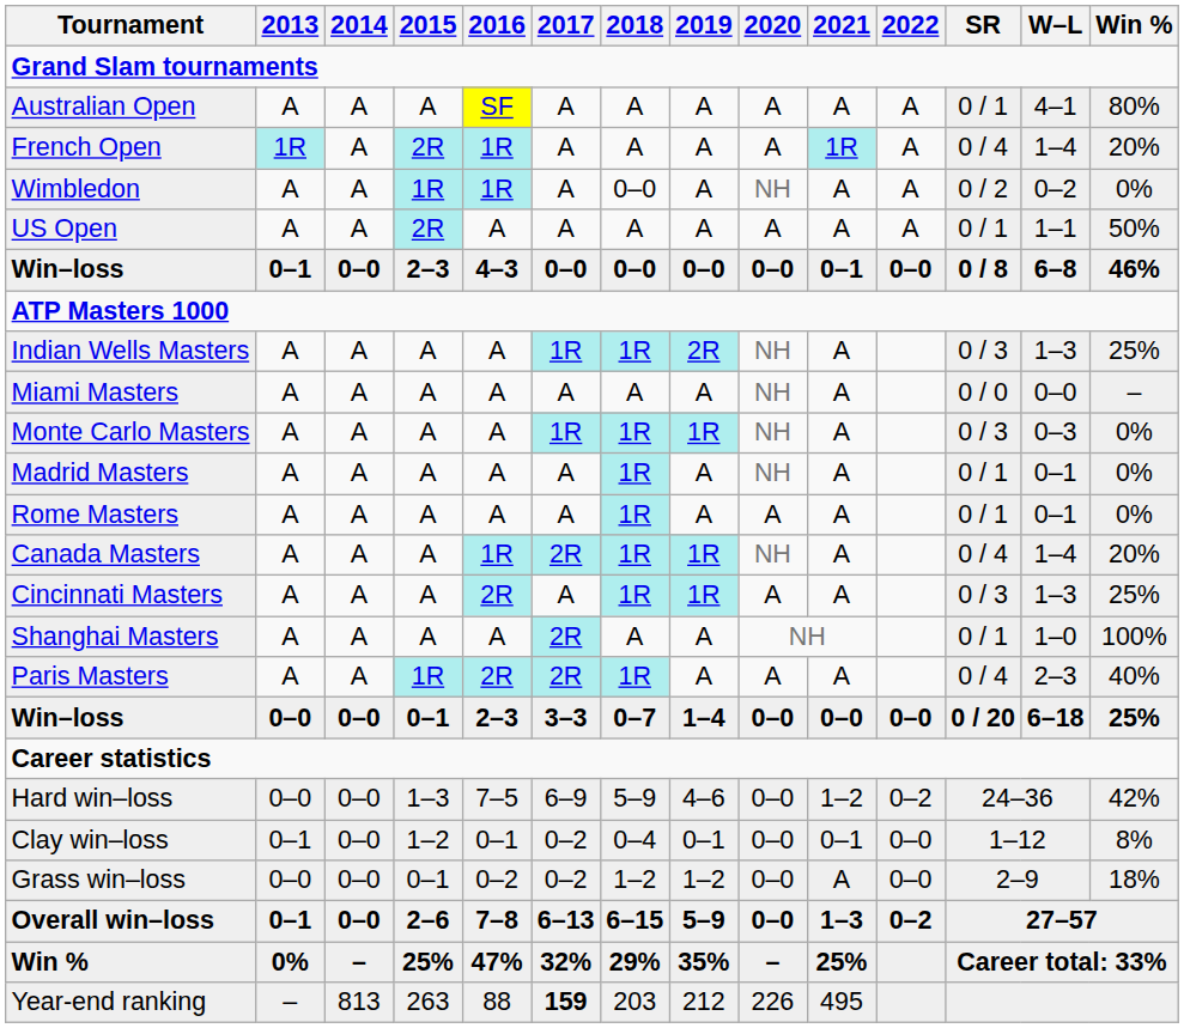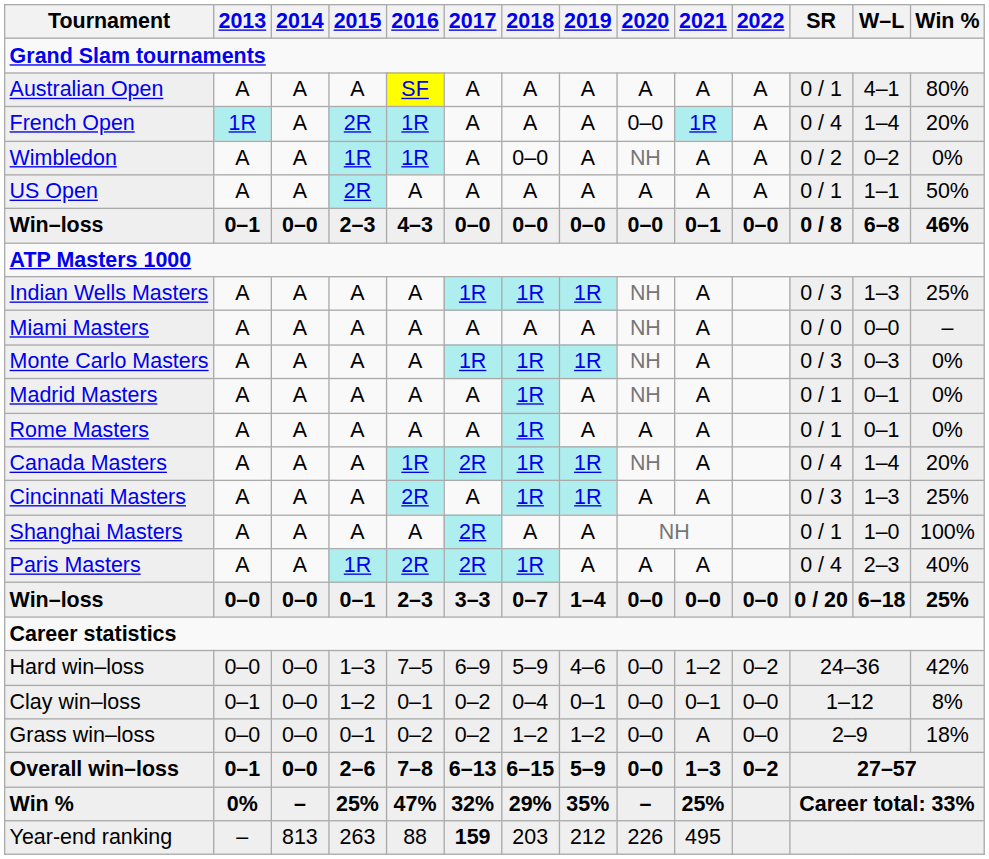 <table class=wikitable style=text-align:center>
 <tr>
 <th>Tournament</th>
 <th><a href='#'>2013</a></th>
 <th><a href='#'>2014</a></th>
 <th><a href='#'>2015</a></th>
 <th><a href='#'>2016</a></th>
 <th><a href='#'>2017</a></th>
 <th><a href='#'>2018</a></th>
 <th><a href='#'>2019</a></th>
 <th><a href='#'>2020</a></th>
 <th><a href='#'>2021</a></th>
 <th><a href='#'>2022</a></th>
 <th>SR</th>
 <th>W–L</th>
 <th>Win %</th>
 </tr>
 <tr>
 <td colspan="14" style="text-align:left"><strong><a href='#'>Grand Slam tournaments</a></strong></td>
 </tr>
 <tr>
 <td align="left" style="background:#efefef"><a href='#'>Australian Open</a></td>
 <td>A</td>
 <td>A</td>
 <td>A</td>
 <td style="background:yellow"><a href='#'>SF</a></td>
 <td>A</td>
 <td>A</td>
 <td>A</td>
 <td>A</td>
 <td>A</td>
 <td>A</td>
 <td style="background:#efefef">0 / 1</td>
 <td style="background:#efefef">4–1</td>
 <td style="background:#efefef">80%</td>
 </tr>
 <tr>
 <td align="left" style="background:#efefef"><a href='#'>French Open</a></td>
 <td style="background:#afeeee"><a href='#'>1R</a></td>
 <td>A</td>
 <td style="background:#afeeee"><a href='#'>2R</a></td>
 <td style="background:#afeeee"><a href='#'>1R</a></td>
 <td>A</td>
 <td>A</td>
 <td>A</td>
-<td>A</td>
+<td>0–0</td>
 <td style="background:#afeeee"><a href='#'>1R</a></td>
 <td>A</td>
 <td style="background:#efefef">0 / 4</td>
 <td style="background:#efefef">1–4</td>
 <td style="background:#efefef">20%</td>
 </tr>
 <tr>
 <td align="left" style="background:#efefef"><a href='#'>Wimbledon</a></td>
 <td>A</td>
 <td>A</td>
 <td style="background:#afeeee"><a href='#'>1R</a></td>
 <td style="background:#afeeee"><a href='#'>1R</a></td>
 <td>A</td>
 <td>0–0</td>
 <td>A</td>
 <td style="color:#767676">NH</td>
 <td>A</td>
 <td>A</td>
 <td style="background:#efefef">0 / 2</td>
 <td style="background:#efefef">0–2</td>
 <td style="background:#efefef">0%</td>
 </tr>
 <tr>
 <td align="left" style="background:#efefef"><a href='#'>US Open</a></td>
 <td>A</td>
 <td>A</td>
 <td style="background:#afeeee"><a href='#'>2R</a></td>
 <td>A</td>
 <td>A</td>
 <td>A</td>
 <td>A</td>
 <td>A</td>
 <td>A</td>
 <td>A</td>
 <td style="background:#efefef">0 / 1</td>
 <td style="background:#efefef">1–1</td>
 <td style="background:#efefef">50%</td>
 </tr>
 <tr style=background:#efefef;font-weight:bold>
 <td style="text-align:left">Win–loss</td>
 <td>0–1</td>
 <td>0–0</td>
 <td>2–3</td>
 <td>4–3</td>
 <td>0–0</td>
 <td>0–0</td>
 <td>0–0</td>
 <td>0–0</td>
 <td>0–1</td>
 <td>0–0</td>
 <td>0 / 8</td>
 <td>6–8</td>
 <td>46%</td>
 </tr>
 <tr>
 <td colspan="14" style="text-align:left"><strong><a href='#'>ATP Masters 1000</a></strong></td>
 </tr>
 <tr>
 <td align="left" style="background:#efefef"><a href='#'>Indian Wells Masters</a></td>
 <td>A</td>
 <td>A</td>
 <td>A</td>
 <td>A</td>
 <td style="background:#afeeee"><a href='#'>1R</a></td>
 <td style="background:#afeeee"><a href='#'>1R</a></td>
-<td style="background:#afeeee"><a href='#'>2R</a></td>
+<td style="background:#afeeee"><a href='#'>1R</a></td>
 <td style="color:#767676">NH</td>
 <td>A</td>
 <td></td>
 <td style="background:#efefef">0 / 3</td>
 <td style="background:#efefef">1–3</td>
 <td style="background:#efefef">25%</td>
 </tr>
 <tr>
 <td align="left" bgcolor="efefef"><a href='#'>Miami Masters</a></td>
 <td>A</td>
 <td>A</td>
 <td>A</td>
 <td>A</td>
 <td>A</td>
 <td>A</td>
 <td>A</td>
 <td style="color:#767676">NH</td>
 <td>A</td>
 <td></td>
 <td style="background:#efefef">0 / 0</td>
 <td style="background:#efefef">0–0</td>
 <td style="background:#efefef">–</td>
 </tr>
 <tr>
 <td align="left" style="background:#efefef"><a href='#'>Monte Carlo Masters</a></td>
 <td>A</td>
 <td>A</td>
 <td>A</td>
 <td>A</td>
 <td style="background:#afeeee"><a href='#'>1R</a></td>
 <td style="background:#afeeee"><a href='#'>1R</a></td>
 <td style="background:#afeeee"><a href='#'>1R</a></td>
 <td style="color:#767676">NH</td>
 <td>A</td>
 <td></td>
 <td style="background:#efefef">0 / 3</td>
 <td style="background:#efefef">0–3</td>
 <td style="background:#efefef">0%</td>
 </tr>
 <tr>
 <td align="left" style="background:#efefef"><a href='#'>Madrid Masters</a></td>
 <td>A</td>
 <td>A</td>
 <td>A</td>
 <td>A</td>
 <td>A</td>
 <td style="background:#afeeee"><a href='#'>1R</a></td>
 <td>A</td>
 <td style="color:#767676">NH</td>
 <td>A</td>
 <td></td>
 <td style="background:#efefef">0 / 1</td>
 <td style="background:#efefef">0–1</td>
 <td style="background:#efefef">0%</td>
 </tr>
 <tr>
 <td align="left" style="background:#efefef"><a href='#'>Rome Masters</a></td>
 <td>A</td>
 <td>A</td>
 <td>A</td>
 <td>A</td>
 <td>A</td>
 <td style="background:#afeeee"><a href='#'>1R</a></td>
 <td>A</td>
 <td>A</td>
 <td>A</td>
 <td></td>
 <td style="background:#efefef">0 / 1</td>
 <td style="background:#efefef">0–1</td>
 <td style="background:#efefef">0%</td>
 </tr>
 <tr>
 <td align="left" style="background:#efefef"><a href='#'>Canada Masters</a></td>
 <td>A</td>
 <td>A</td>
 <td>A</td>
 <td style="background:#afeeee"><a href='#'>1R</a></td>
 <td style="background:#afeeee"><a href='#'>2R</a></td>
 <td style="background:#afeeee"><a href='#'>1R</a></td>
 <td style="background:#afeeee"><a href='#'>1R</a></td>
 <td style="color:#767676">NH</td>
 <td>A</td>
 <td></td>
 <td style="background:#efefef">0 / 4</td>
 <td style="background:#efefef">1–4</td>
 <td style="background:#efefef">20%</td>
 </tr>
 <tr>
 <td align="left" style="background:#efefef"><a href='#'>Cincinnati Masters</a></td>
 <td>A</td>
 <td>A</td>
 <td>A</td>
 <td style="background:#afeeee"><a href='#'>2R</a></td>
 <td>A</td>
 <td style="background:#afeeee"><a href='#'>1R</a></td>
 <td style="background:#afeeee"><a href='#'>1R</a></td>
 <td>A</td>
 <td>A</td>
 <td></td>
 <td style="background:#efefef">0 / 3</td>
 <td style="background:#efefef">1–3</td>
 <td style="background:#efefef">25%</td>
 </tr>
 <tr>
 <td align="left" style="background:#efefef"><a href='#'>Shanghai Masters</a></td>
 <td>A</td>
 <td>A</td>
 <td>A</td>
 <td>A</td>
 <td style="background:#afeeee"><a href='#'>2R</a></td>
 <td>A</td>
 <td>A</td>
 <td colspan="2" style="color:#767676">NH</td>
 <td></td>
 <td style="background:#efefef">0 / 1</td>
 <td style="background:#efefef">1–0</td>
 <td style="background:#efefef">100%</td>
 </tr>
 <tr>
 <td align="left" style="background:#efefef"><a href='#'>Paris Masters</a></td>
 <td>A</td>
 <td>A</td>
 <td style="background:#afeeee"><a href='#'>1R</a></td>
 <td style="background:#afeeee"><a href='#'>2R</a></td>
 <td style="background:#afeeee"><a href='#'>2R</a></td>
 <td style="background:#afeeee"><a href='#'>1R</a></td>
 <td>A</td>
 <td>A</td>
 <td>A</td>
 <td></td>
 <td style="background:#efefef">0 / 4</td>
 <td style="background:#efefef">2–3</td>
 <td style="background:#efefef">40%</td>
 </tr>
 <tr style=background:#efefef;font-weight:bold>
 <td style="text-align:left">Win–loss</td>
 <td>0–0</td>
 <td>0–0</td>
 <td>0–1</td>
 <td>2–3</td>
 <td>3–3</td>
 <td>0–7</td>
 <td>1–4</td>
 <td>0–0</td>
 <td>0–0</td>
 <td>0–0</td>
 <td>0 / 20</td>
 <td>6–18</td>
 <td>25%</td>
 </tr>
 <tr>
 <td colspan="14" style="text-align:left"><strong>Career statistics</strong></td>
 </tr>
 <tr bgcolor="efefef">
 <td align="left">Hard win–loss</td>
 <td>0–0</td>
 <td>0–0</td>
 <td>1–3</td>
 <td>7–5</td>
 <td>6–9</td>
 <td>5–9</td>
 <td>4–6</td>
 <td>0–0</td>
 <td>1–2</td>
 <td>0–2</td>
 <td colspan="2">24–36</td>
 <td>42%</td>
 </tr>
 <tr bgcolor="efefef">
 <td align="left">Clay win–loss</td>
 <td>0–1</td>
 <td>0–0</td>
 <td>1–2</td>
 <td>0–1</td>
 <td>0–2</td>
 <td>0–4</td>
 <td>0–1</td>
 <td>0–0</td>
 <td>0–1</td>
 <td>0–0</td>
 <td colspan="2">1–12</td>
 <td>8%</td>
 </tr>
 <tr bgcolor="efefef">
 <td align="left">Grass win–loss</td>
 <td>0–0</td>
 <td>0–0</td>
 <td>0–1</td>
 <td>0–2</td>
 <td>0–2</td>
 <td>1–2</td>
 <td>1–2</td>
 <td>0–0</td>
 <td>A</td>
 <td>0–0</td>
 <td colspan="2">2–9</td>
 <td>18%</td>
 </tr>
 <tr style=background:#efefef;font-weight:bold>
 <td style="text-align:left">Overall win–loss</td>
 <td>0–1</td>
 <td>0–0</td>
 <td>2–6</td>
 <td>7–8</td>
 <td>6–13</td>
 <td>6–15</td>
 <td>5–9</td>
 <td>0–0</td>
 <td>1–3</td>
 <td>0–2</td>
 <td colspan="3">27–57</td>
 </tr>
 <tr style=background:#efefef;font-weight:bold>
 <td style="text-align:left">Win %</td>
 <td>0%</td>
 <td>–</td>
 <td>25%</td>
 <td>47%</td>
 <td>32%</td>
 <td>29%</td>
 <td>35%</td>
 <td>–</td>
 <td>25%</td>
 <td></td>
 <td colspan="3">Career total: 33%</td>
 </tr>
 <tr bgcolor=efefef>
 <td style="text-align:left;">Year-end ranking</td>
 <td>–</td>
 <td>813</td>
 <td>263</td>
 <td>88</td>
 <td><strong>159</strong></td>
 <td>203</td>
 <td>212</td>
 <td>226</td>
 <td>495</td>
 <td></td>
 <td colspan="3"></td>
 </tr>
 </table>
